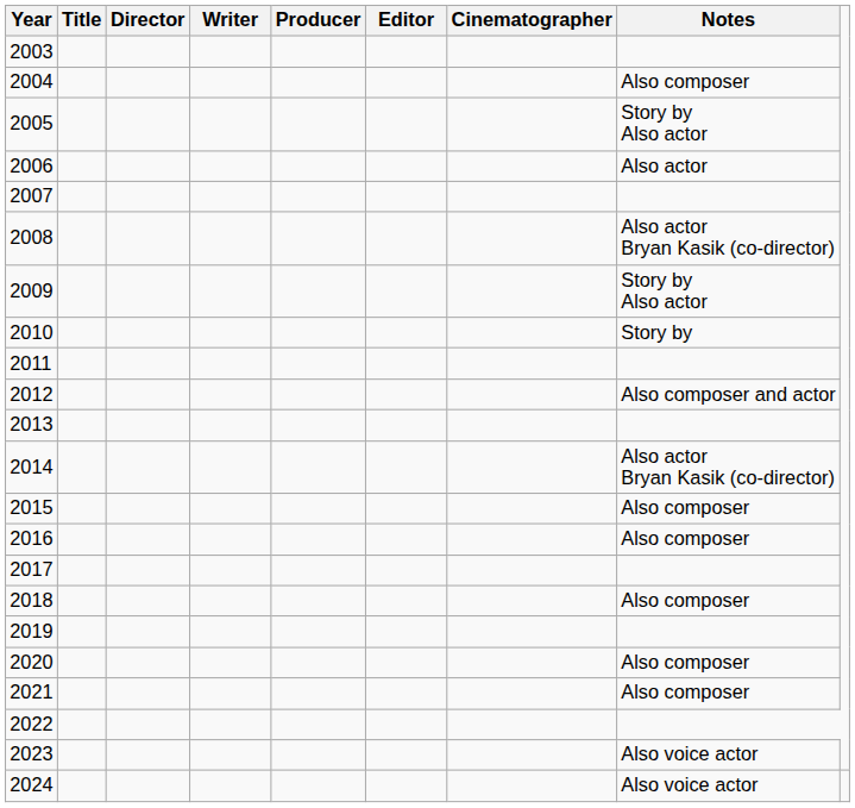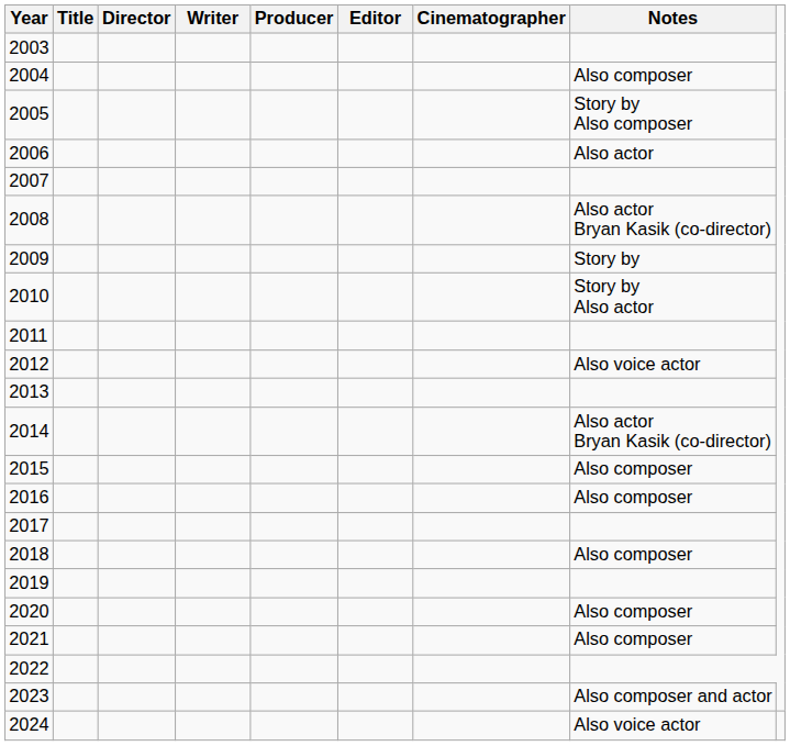 <table class="wikitable">
 <tr>
 <th>Year</th>
 <th>Title</th>
 <th width="60">Director</th>
 <th width="60">Writer</th>
 <th width="60">Producer</th>
 <th width="60">Editor</th>
 <th width="110">Cinematographer</th>
 <th>Notes</th>
 </tr>
 <tr>
 <td>2003</td>
 <td><em></em></td>
 <td></td>
 <td></td>
 <td></td>
 <td></td>
 <td></td>
 <td></td>
 </tr>
 <tr>
 <td>2004</td>
 <td><em></em></td>
 <td></td>
 <td></td>
 <td></td>
 <td></td>
 <td></td>
 <td>Also composer</td>
 </tr>
 <tr>
 <td>2005</td>
 <td><em></em></td>
 <td></td>
 <td></td>
 <td></td>
 <td></td>
 <td></td>
-<td>Story by<br>Also actor</td>
+<td>Story by<br>Also composer</td>
 </tr>
 <tr>
 <td>2006</td>
 <td><em></em></td>
 <td></td>
 <td></td>
 <td></td>
 <td></td>
 <td></td>
 <td>Also actor</td>
 </tr>
 <tr>
 <td>2007</td>
 <td><em></em></td>
 <td></td>
 <td></td>
 <td></td>
 <td></td>
 <td></td>
 <td></td>
 </tr>
 <tr>
 <td>2008</td>
 <td><em></em></td>
 <td></td>
 <td></td>
 <td></td>
 <td></td>
 <td></td>
 <td>Also actor<br>Bryan Kasik (co-director)</td>
 </tr>
 <tr>
 <td>2009</td>
 <td><em></em></td>
 <td></td>
 <td></td>
 <td></td>
 <td></td>
 <td></td>
-<td>Story by<br>Also actor</td>
+<td>Story by</td>
 </tr>
 <tr>
 <td>2010</td>
 <td><em></em></td>
 <td></td>
 <td></td>
 <td></td>
 <td></td>
 <td></td>
-<td>Story by</td>
+<td>Story by<br>Also actor</td>
 </tr>
 <tr>
 <td>2011</td>
 <td><em></em></td>
 <td></td>
 <td></td>
 <td></td>
 <td></td>
 <td></td>
 <td></td>
 </tr>
 <tr>
 <td>2012</td>
 <td><em></em></td>
 <td></td>
 <td></td>
 <td></td>
 <td></td>
 <td></td>
-<td>Also composer and actor</td>
+<td>Also voice actor</td>
 </tr>
 <tr>
 <td>2013</td>
 <td><em></em></td>
 <td></td>
 <td></td>
 <td></td>
 <td></td>
 <td></td>
 <td></td>
 </tr>
 <tr>
 <td>2014</td>
 <td><em></em></td>
 <td></td>
 <td></td>
 <td></td>
 <td></td>
 <td></td>
 <td>Also actor<br>Bryan Kasik (co-director)</td>
 </tr>
 <tr>
 <td>2015</td>
 <td><em></em></td>
 <td></td>
 <td></td>
 <td></td>
 <td></td>
 <td></td>
 <td>Also composer</td>
 </tr>
 <tr>
 <td>2016</td>
 <td><em></em></td>
 <td></td>
 <td></td>
 <td></td>
 <td></td>
 <td></td>
 <td>Also composer</td>
 </tr>
 <tr>
 <td>2017</td>
 <td><em></em></td>
 <td></td>
 <td></td>
 <td></td>
 <td></td>
 <td></td>
 <td></td>
 </tr>
 <tr>
 <td>2018</td>
 <td><em></em></td>
 <td></td>
 <td></td>
 <td></td>
 <td></td>
 <td></td>
 <td>Also composer</td>
 </tr>
 <tr>
 <td>2019</td>
 <td><em></em></td>
 <td></td>
 <td></td>
 <td></td>
 <td></td>
 <td></td>
 <td></td>
 </tr>
 <tr>
 <td>2020</td>
 <td><em></em></td>
 <td></td>
 <td></td>
 <td></td>
 <td></td>
 <td></td>
 <td>Also composer</td>
 </tr>
 <tr>
 <td>2021</td>
 <td><em></em></td>
 <td></td>
 <td></td>
 <td></td>
 <td></td>
 <td></td>
 <td>Also composer</td>
 </tr>
 <tr>
 <td>2022</td>
 <td><em></em></td>
 <td></td>
 <td></td>
 <td></td>
 <td></td>
 <td></td>
 </tr>
 <tr>
 <td>2023</td>
 <td><em></em></td>
 <td></td>
 <td></td>
 <td></td>
 <td></td>
 <td></td>
-<td>Also voice actor</td>
+<td>Also composer and actor</td>
 </tr>
 <tr>
 <td>2024</td>
 <td><em></em></td>
 <td></td>
 <td></td>
 <td></td>
 <td></td>
 <td></td>
 <td>Also voice actor</td>
 <td></td>
 </tr>
 </table>
